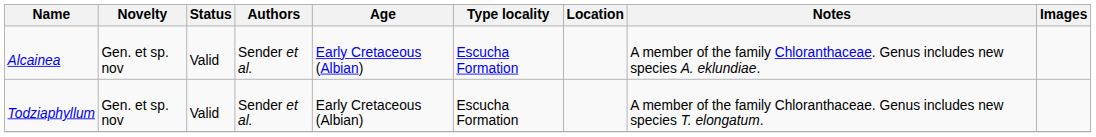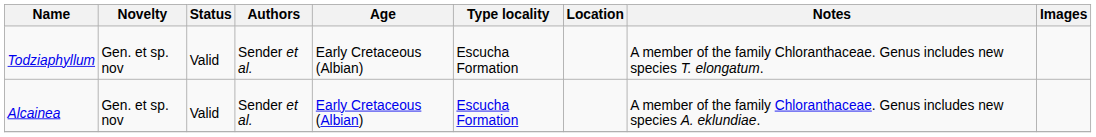 <table class="wikitable sortable" align="center" width="100%">
 <tr>
 <th>Name</th>
 <th>Novelty</th>
 <th>Status</th>
 <th>Authors</th>
 <th>Age</th>
 <th>Type locality</th>
 <th>Location</th>
 <th>Notes</th>
 <th>Images</th>
 </tr>
 <tr>
+<td><br><em><a href='#'>Todziaphyllum</a></em></td>
+<td><br>Gen. et sp. nov</td>
+<td><br>Valid</td>
+<td><br>Sender <em>et al.</em></td>
+<td><br>Early Cretaceous (Albian)</td>
+<td><br>Escucha Formation</td>
+<td><br></td>
+<td><br>A member of the family Chloranthaceae. Genus includes new species <em>T. elongatum</em>.</td>
+<td></td>
+</tr>
+<tr>
 <td><br><em><a href='#'>Alcainea</a></em></td>
 <td><br>Gen. et sp. nov</td>
 <td><br>Valid</td>
 <td><br>Sender <em>et al.</em></td>
 <td><br><a href='#'>Early Cretaceous</a> (<a href='#'>Albian</a>)</td>
 <td><br><a href='#'>Escucha Formation</a></td>
 <td><br></td>
 <td><br>A member of the family <a href='#'>Chloranthaceae</a>. Genus includes new species <em>A. eklundiae</em>.</td>
 <td></td>
 </tr>
 <tr>
-<td><br><em><a href='#'>Todziaphyllum</a></em></td>
-<td><br>Gen. et sp. nov</td>
-<td><br>Valid</td>
-<td><br>Sender <em>et al.</em></td>
-<td><br>Early Cretaceous (Albian)</td>
-<td><br>Escucha Formation</td>
-<td><br></td>
-<td><br>A member of the family Chloranthaceae. Genus includes new species <em>T. elongatum</em>.</td>
-<td></td>
-</tr>
-<tr>
 </tr>
 </table>
